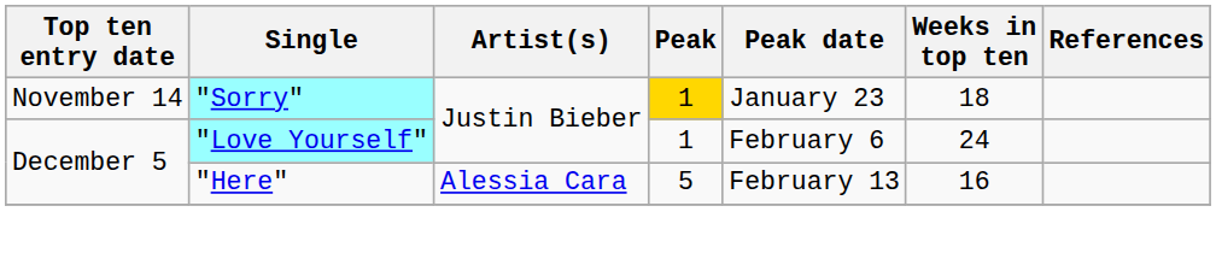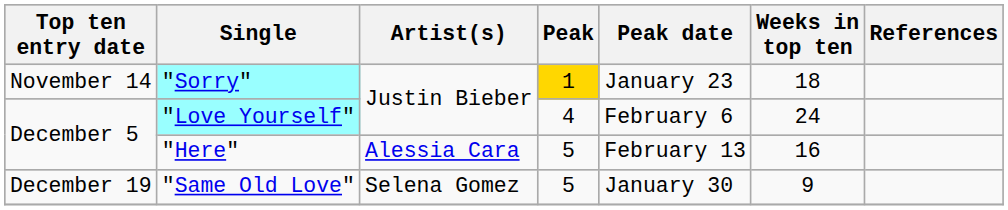 <table class="wikitable sortable">
 <tr>
 <th>Top ten<br>entry date</th>
 <th>Single</th>
 <th>Artist(s)</th>
 <th>Peak</th>
 <th>Peak date</th>
 <th>Weeks in<br>top ten</th>
 <th>References</th>
 </tr>
 <tr>
 <td>November 14</td>
 <td style="background:#9ff;">"<a href='#'>Sorry</a>" </td>
 <td rowspan=2>Justin Bieber</td>
 <td style="background: gold; text-align:center;">1</td>
 <td>January 23</td>
 <td style="text-align:center;">18</td>
 <td style="text-align:center;"></td>
 </tr>
 <tr>
 <td rowspan=2>December 5</td>
 <td style="background:#9ff;">"<a href='#'>Love Yourself</a>"</td>
-<td style="text-align:center;">1</td>
+<td style="text-align:center;">4</td>
 <td>February 6</td>
 <td style="text-align:center;">24</td>
 <td style="text-align:center;"></td>
 </tr>
 <tr>
 <td>"<a href='#'>Here</a>"</td>
 <td><a href='#'>Alessia Cara</a></td>
 <td style="text-align:center;">5</td>
 <td>February 13</td>
 <td style="text-align:center;">16</td>
 <td style="text-align:center;"></td>
 </tr>
 <tr>
+<td>December 19</td>
+<td>"<a href='#'>Same Old Love</a>"</td>
+<td>Selena Gomez</td>
+<td style="text-align:center;">5</td>
+<td>January 30</td>
+<td style="text-align:center;">9</td>
+<td style="text-align:center;"></td>
+</tr>
+<tr>
 </tr>
 </table>
